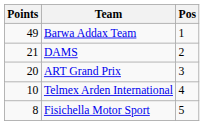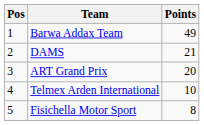 <table class="wikitable" style="font-size: 85%;">
 <tr>
+<th>Pos</th>
+<th>Team</th>
 <th>Points</th>
-<th>Team</th>
-<th>Pos</th>
 </tr>
 <tr>
+<td>1</td>
+<td> <a href='#'>Barwa Addax Team</a></td>
 <td align="right">49</td>
-<td> <a href='#'>Barwa Addax Team</a></td>
-<td>1</td>
 </tr>
 <tr>
+<td>2</td>
+<td> <a href='#'>DAMS</a></td>
 <td align="right">21</td>
-<td> <a href='#'>DAMS</a></td>
-<td>2</td>
 </tr>
 <tr>
+<td>3</td>
+<td> <a href='#'>ART Grand Prix</a></td>
 <td align="right">20</td>
-<td> <a href='#'>ART Grand Prix</a></td>
-<td>3</td>
 </tr>
 <tr>
+<td>4</td>
+<td> <a href='#'>Telmex Arden International</a></td>
 <td align="right">10</td>
-<td> <a href='#'>Telmex Arden International</a></td>
-<td>4</td>
 </tr>
 <tr>
+<td>5</td>
+<td> <a href='#'>Fisichella Motor Sport</a></td>
 <td align="right">8</td>
-<td> <a href='#'>Fisichella Motor Sport</a></td>
-<td>5</td>
 </tr>
 </table>
